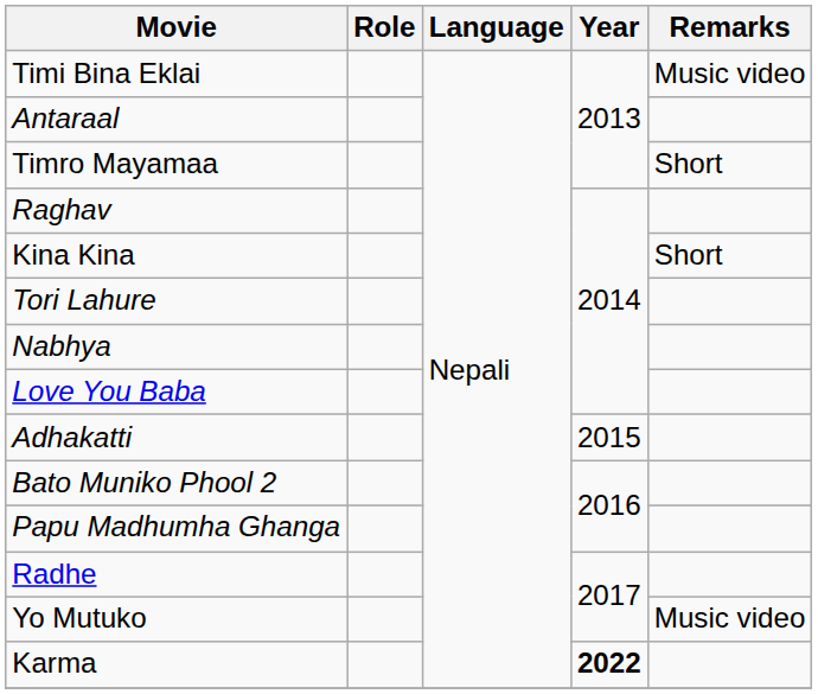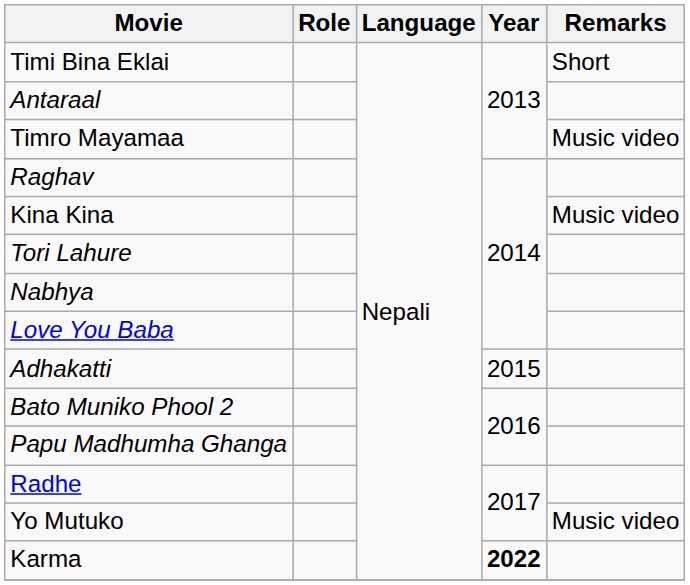 <table class="wikitable">
 <tr>
 <th>Movie</th>
 <th>Role</th>
 <th>Language</th>
 <th>Year</th>
 <th>Remarks</th>
 </tr>
 <tr>
 <td>Timi Bina Eklai</td>
 <td></td>
 <td rowspan="14">Nepali</td>
 <td rowspan="3">2013</td>
-<td>Music video</td>
+<td>Short</td>
 </tr>
 <tr>
 <td><em>Antaraal</em></td>
 <td></td>
 <td></td>
 </tr>
 <tr>
 <td>Timro Mayamaa</td>
 <td></td>
-<td>Short</td>
+<td>Music video</td>
 </tr>
 <tr>
 <td><em>Raghav</em></td>
 <td></td>
 <td rowspan="5">2014</td>
 <td></td>
 </tr>
 <tr>
 <td>Kina Kina</td>
 <td></td>
-<td>Short</td>
+<td>Music video</td>
 </tr>
 <tr>
 <td><em>Tori Lahure</em></td>
 <td></td>
 <td></td>
 </tr>
 <tr>
 <td><em>Nabhya</em></td>
 <td></td>
 <td></td>
 </tr>
 <tr>
 <td><em><a href='#'>Love You Baba</a></em></td>
 <td></td>
 <td></td>
 </tr>
 <tr>
 <td><em>Adhakatti</em></td>
 <td></td>
 <td>2015</td>
 <td></td>
 </tr>
 <tr>
 <td><em>Bato Muniko Phool 2</em></td>
 <td></td>
 <td rowspan="2">2016</td>
 <td></td>
 </tr>
 <tr>
 <td><em>Papu Madhumha Ghanga</em></td>
 <td></td>
 <td></td>
 </tr>
 <tr>
 <td><a href='#'>Radhe</a></td>
 <td></td>
 <td rowspan="2">2017</td>
 <td></td>
 </tr>
 <tr>
 <td>Yo Mutuko</td>
 <td></td>
 <td>Music video</td>
 </tr>
 <tr>
 <td>Karma</td>
 <td></td>
 <td><strong>2022</strong></td>
 <td></td>
 </tr>
 <tr>
 </tr>
 </table>
